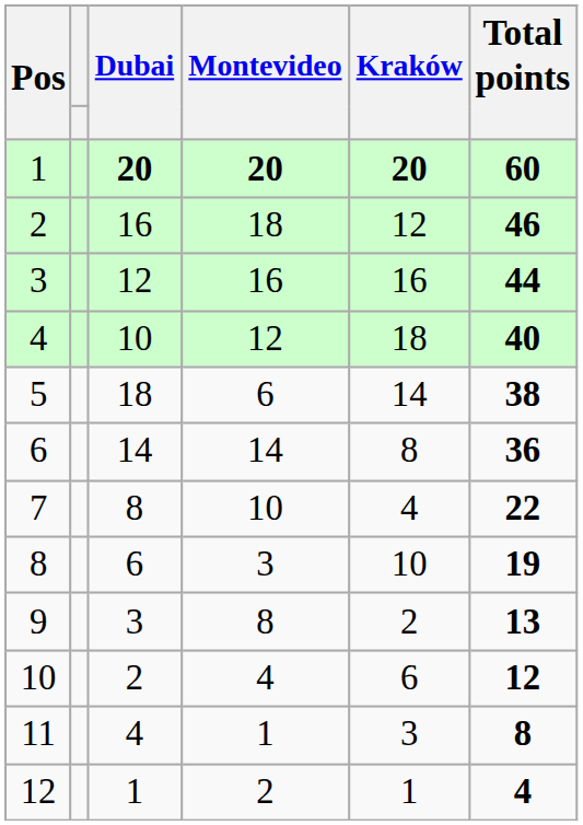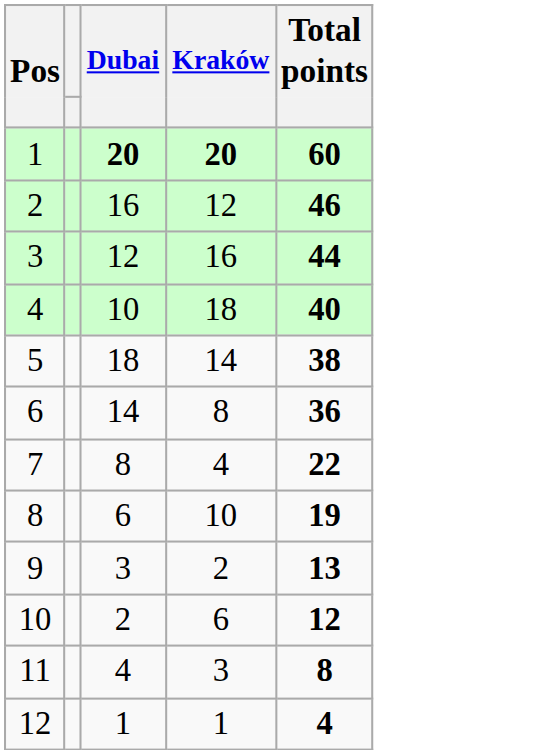 <table class="wikitable sortable" style="text-align:center;">
 <tr style="font-size:85%;vertical-align:top;">
 <th style="border-bottom:1px solid transparent;padding:2px;font-size:120%;"><br>Pos</th>
 <th></th>
 <th style="border-bottom:1px solid transparent;;"><br><a href='#'>Dubai</a></th>
-<th style="border-bottom:1px solid transparent;;"><br><a href='#'>Montevideo</a></th>
 <th style="border-bottom:1px solid transparent;;"><br><a href='#'>Kraków</a></th>
 <th style="border-bottom:1px solid transparent;padding:2px;font-size:120%;">Total<br>points</th>
 </tr>
 <tr style="line-height:8px;">
 <th data-sort-type="number" max-width=4em></th>
 <th data-sort-type="text" max-width=12em></th>
-<th data-sort-type="number" max-width=8em></th>
 <th data-sort-type="number" max-width=8em></th>
 <th></th>
 <th data-sort-type="number" max-width="5em"> </th>
 </tr>
 <tr bgcolor=ccffcc>
 <td>1</td>
 <td align=left></td>
 <td><strong>20</strong></td>
 <td><strong>20</strong></td>
-<td><strong>20</strong></td>
 <td><strong>60</strong></td>
 </tr>
 <tr bgcolor=ccffcc>
 <td>2</td>
 <td align=left></td>
 <td>16</td>
-<td>18</td>
 <td>12</td>
 <td><strong>46</strong></td>
 </tr>
 <tr bgcolor="ccffcc">
 <td>3</td>
 <td align="left"></td>
 <td>12</td>
 <td>16</td>
-<td>16</td>
 <td><strong>44</strong></td>
 </tr>
 <tr bgcolor="ccffcc">
 <td>4</td>
 <td align="left"></td>
 <td>10</td>
-<td>12</td>
 <td>18</td>
 <td><strong>40</strong></td>
 </tr>
 <tr>
 <td>5</td>
 <td align=left></td>
 <td>18</td>
-<td>6</td>
 <td>14</td>
 <td><strong>38</strong></td>
 </tr>
 <tr>
 <td>6</td>
 <td align="left"></td>
-<td>14</td>
 <td>14</td>
 <td>8</td>
 <td><strong>36</strong></td>
 </tr>
 <tr>
 <td>7</td>
 <td align=left></td>
 <td>8</td>
-<td>10</td>
 <td>4</td>
 <td><strong>22</strong></td>
 </tr>
 <tr>
 <td>8</td>
 <td align="left"></td>
 <td>6</td>
-<td>3</td>
 <td>10</td>
 <td><strong>19</strong></td>
 </tr>
 <tr>
 <td>9</td>
 <td align="left"></td>
 <td>3</td>
-<td>8</td>
 <td>2</td>
 <td><strong>13</strong></td>
 </tr>
 <tr>
 <td>10</td>
 <td align=left></td>
 <td>2</td>
-<td>4</td>
 <td>6</td>
 <td><strong>12</strong></td>
 </tr>
 <tr>
 <td>11</td>
 <td align=left></td>
 <td>4</td>
-<td>1</td>
 <td>3</td>
 <td><strong>8</strong></td>
 </tr>
 <tr>
 <td>12</td>
 <td align=left></td>
 <td>1</td>
-<td>2</td>
 <td>1</td>
 <td><strong>4</strong></td>
 </tr>
 </table>
